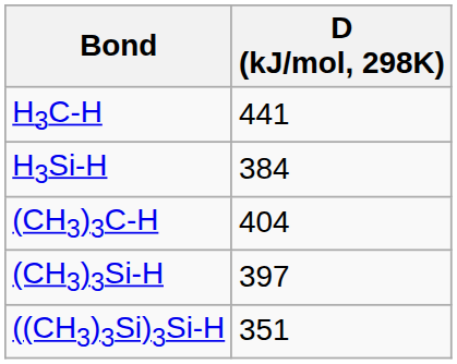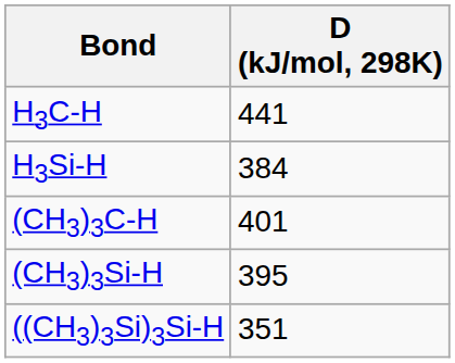 <table class="wikitable">
 <tr>
 <th>Bond</th>
 <th>D<br>(kJ/mol, 298K)</th>
 </tr>
 <tr>
 <td><a href='#'>H<sub>3</sub>C-H</a></td>
 <td>441</td>
 </tr>
 <tr>
 <td><a href='#'>H<sub>3</sub>Si-H</a></td>
 <td>384</td>
 </tr>
 <tr>
 <td><a href='#'>(CH<sub>3</sub>)<sub>3</sub>C-H</a></td>
-<td>404</td>
+<td>401</td>
 </tr>
 <tr>
 <td><a href='#'>(CH<sub>3</sub>)<sub>3</sub>Si-H</a></td>
-<td>397</td>
+<td>395</td>
 </tr>
 <tr>
 <td><a href='#'>((CH<sub>3</sub>)<sub>3</sub>Si)<sub>3</sub>Si-H</a></td>
 <td>351</td>
 </tr>
 </table>
